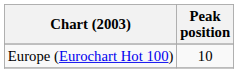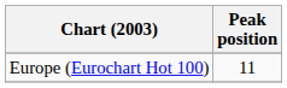 <table class="wikitable sortable">
 <tr>
 <th>Chart (2003)</th>
 <th>Peak<br>position</th>
 </tr>
 <tr>
 </tr>
 <tr>
 </tr>
 <tr>
 </tr>
 <tr>
 <td>Europe (<a href='#'>Eurochart Hot 100</a>)</td>
-<td align="center">10</td>
+<td align="center">11</td>
 </tr>
 <tr>
 </tr>
 <tr>
 </tr>
 <tr>
 </tr>
 </table>
